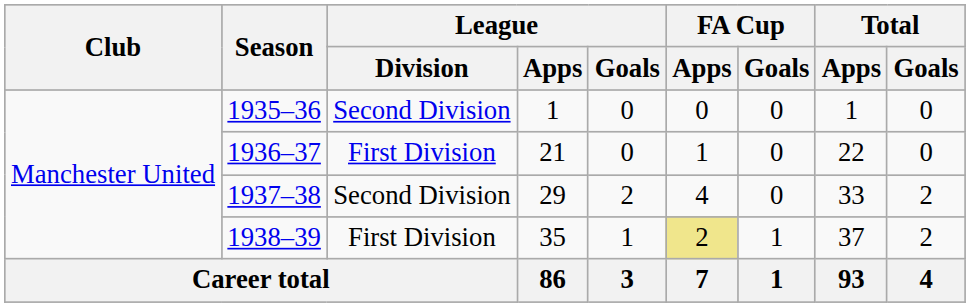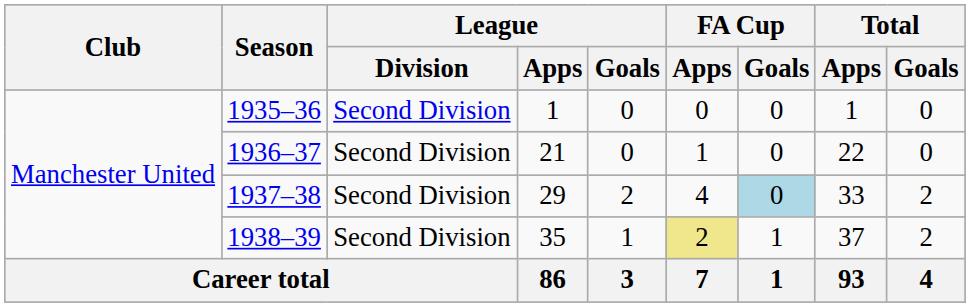 <table class="wikitable" style="text-align:center">
 <tr>
 <th rowspan="2">Club</th>
 <th rowspan="2">Season</th>
 <th colspan="3">League</th>
 <th colspan="2">FA Cup</th>
 <th colspan="2">Total</th>
 </tr>
 <tr>
 <th>Division</th>
 <th>Apps</th>
 <th>Goals</th>
 <th>Apps</th>
 <th>Goals</th>
 <th>Apps</th>
 <th>Goals</th>
 </tr>
 <tr>
 <td rowspan="4"><a href='#'>Manchester United</a></td>
 <td><a href='#'>1935–36</a></td>
 <td><a href='#'>Second Division</a></td>
 <td>1</td>
 <td>0</td>
 <td>0</td>
 <td>0</td>
 <td>1</td>
 <td>0</td>
 </tr>
 <tr>
 <td><a href='#'>1936–37</a></td>
-<td><a href='#'>First Division</a></td>
+<td>Second Division</td>
 <td>21</td>
 <td>0</td>
 <td>1</td>
 <td>0</td>
 <td>22</td>
 <td>0</td>
 </tr>
 <tr>
 <td><a href='#'>1937–38</a></td>
 <td>Second Division</td>
 <td>29</td>
 <td>2</td>
 <td>4</td>
-<td>0</td>
+<td style="background: lightblue;">0</td>
 <td>33</td>
 <td>2</td>
 </tr>
 <tr>
 <td><a href='#'>1938–39</a></td>
-<td>First Division</td>
+<td>Second Division</td>
 <td>35</td>
 <td>1</td>
 <td style="background: khaki;">2</td>
 <td>1</td>
 <td>37</td>
 <td>2</td>
 </tr>
 <tr>
 <th colspan="3">Career total</th>
 <th>86</th>
 <th>3</th>
 <th>7</th>
 <th>1</th>
 <th>93</th>
 <th>4</th>
 </tr>
 </table>
